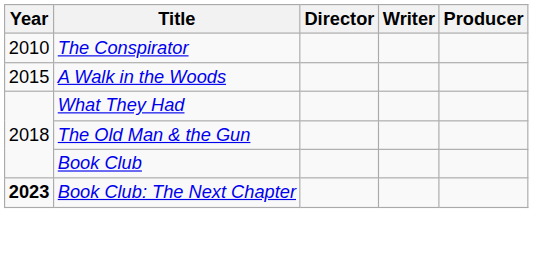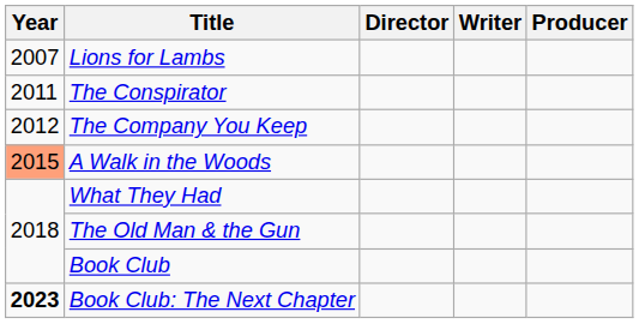 <table class="wikitable">
 <tr>
 <th>Year</th>
 <th>Title</th>
 <th>Director</th>
 <th>Writer</th>
 <th>Producer</th>
 </tr>
 <tr>
-<td>2010</td>
+<td>2007</td>
+<td><em><a href='#'>Lions for Lambs</a></em></td>
+<td></td>
+<td></td>
+<td></td>
+</tr>
+<tr>
+<td>2011</td>
 <td><em><a href='#'>The Conspirator</a></em></td>
 <td></td>
 <td></td>
 <td></td>
 </tr>
 <tr>
-<td>2015</td>
+<td>2012</td>
+<td><em><a href='#'>The Company You Keep</a></em></td>
+<td></td>
+<td></td>
+<td></td>
+</tr>
+<tr>
+<td style="background: lightsalmon;">2015</td>
 <td><em><a href='#'>A Walk in the Woods</a></em></td>
 <td></td>
 <td></td>
 <td></td>
 </tr>
 <tr>
 <td rowspan=3>2018</td>
 <td><em><a href='#'>What They Had</a></em></td>
 <td></td>
 <td></td>
 <td></td>
 </tr>
 <tr>
 <td><em><a href='#'>The Old Man & the Gun</a></em></td>
 <td></td>
 <td></td>
 <td></td>
 </tr>
 <tr>
 <td><em><a href='#'>Book Club</a></em></td>
 <td></td>
 <td></td>
 <td></td>
 </tr>
 <tr>
 <td><strong>2023</strong></td>
 <td><em><a href='#'>Book Club: The Next Chapter</a></em></td>
 <td></td>
 <td></td>
 <td></td>
 </tr>
 </table>
